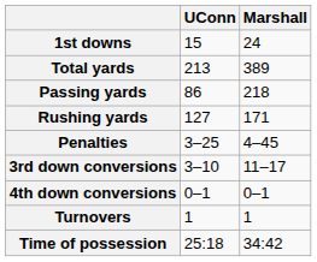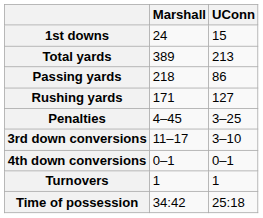 <table class="wikitable">
 <tr>
 <th></th>
+<th scope="col">Marshall</th>
 <th scope="col">UConn</th>
-<th scope="col">Marshall</th>
 </tr>
 <tr>
 <th scope="row">1st downs</th>
+<td>24</td>
 <td>15</td>
-<td>24</td>
 </tr>
 <tr>
 <th scope="row">Total yards</th>
+<td>389</td>
 <td>213</td>
-<td>389</td>
 </tr>
 <tr>
 <th scope="row">Passing yards</th>
+<td>218</td>
 <td>86</td>
-<td>218</td>
 </tr>
 <tr>
 <th scope="row">Rushing yards</th>
+<td>171</td>
 <td>127</td>
-<td>171</td>
 </tr>
 <tr>
 <th scope="row">Penalties</th>
+<td>4–45</td>
 <td>3–25</td>
-<td>4–45</td>
 </tr>
 <tr>
 <th scope="row">3rd down conversions</th>
+<td>11–17</td>
 <td>3–10</td>
-<td>11–17</td>
 </tr>
 <tr>
 <th scope="row">4th down conversions</th>
 <td>0–1</td>
 <td>0–1</td>
 </tr>
 <tr>
 <th scope="row">Turnovers</th>
 <td>1</td>
 <td>1</td>
 </tr>
 <tr>
 <th scope="row">Time of possession</th>
+<td>34:42</td>
 <td>25:18</td>
-<td>34:42</td>
 </tr>
 </table>
